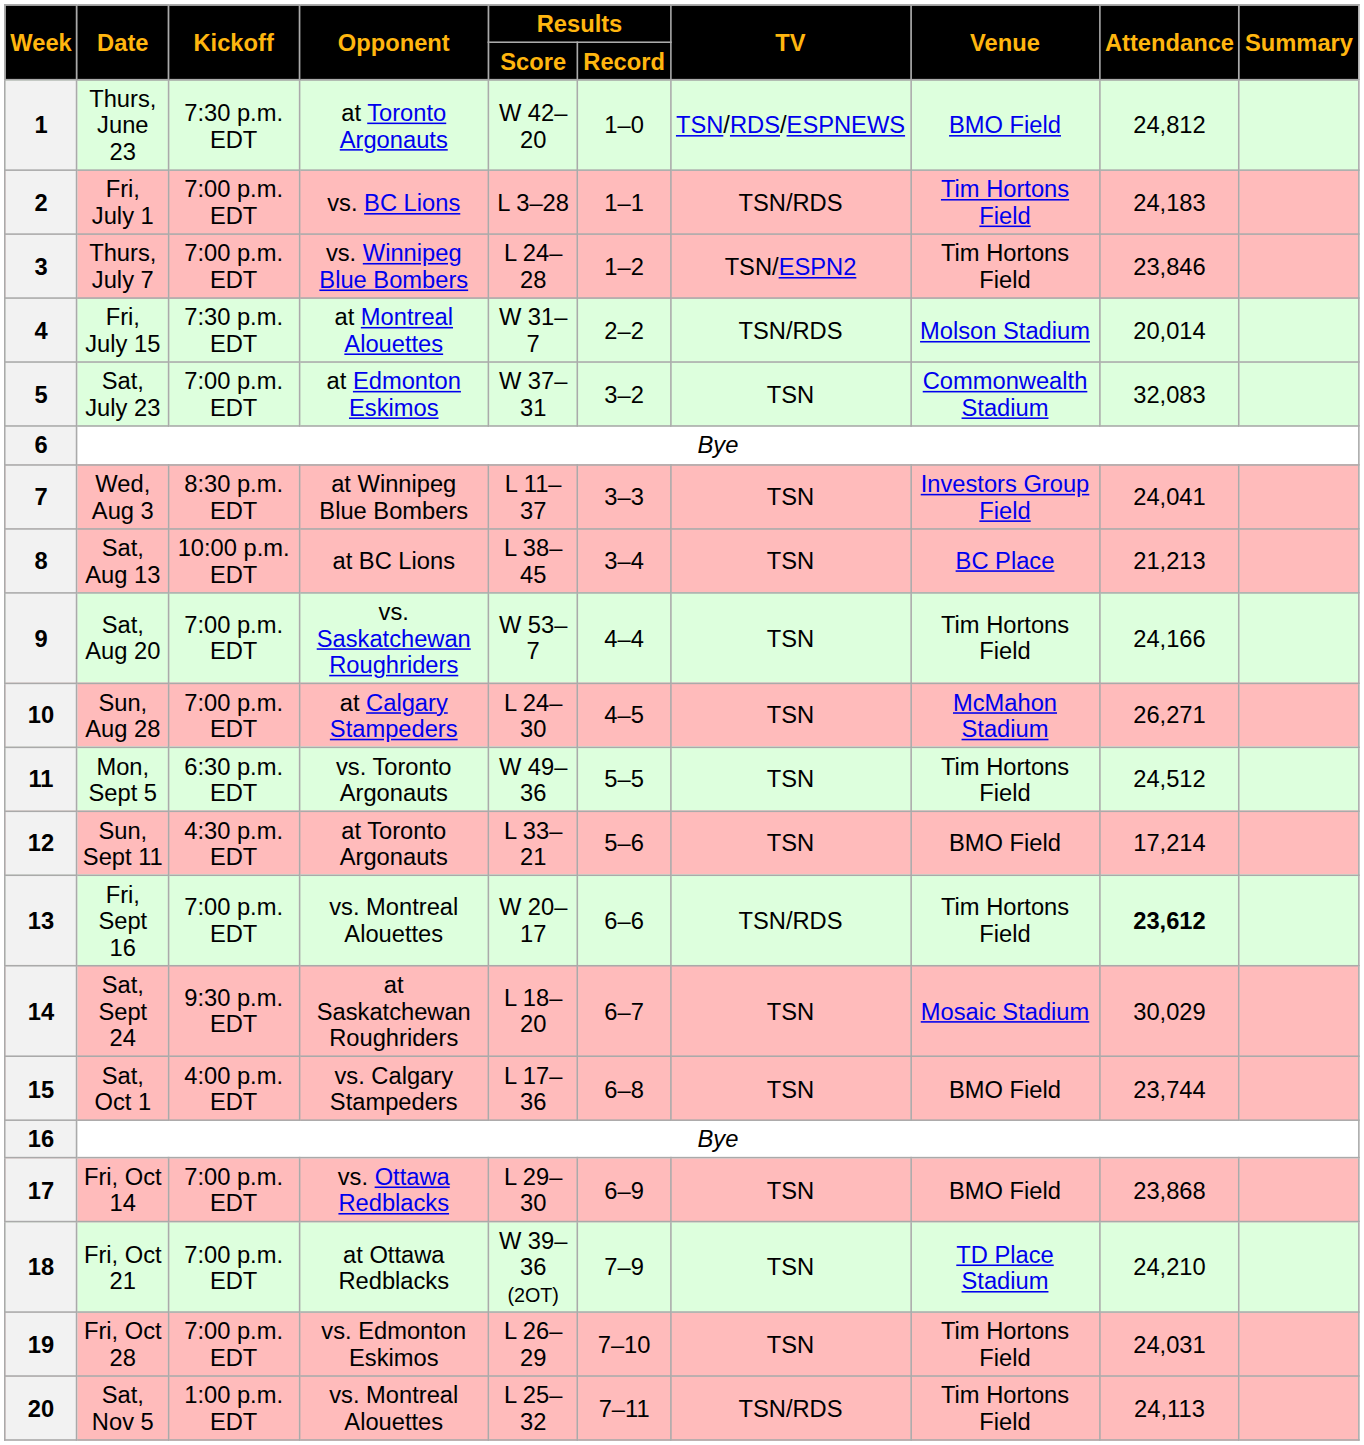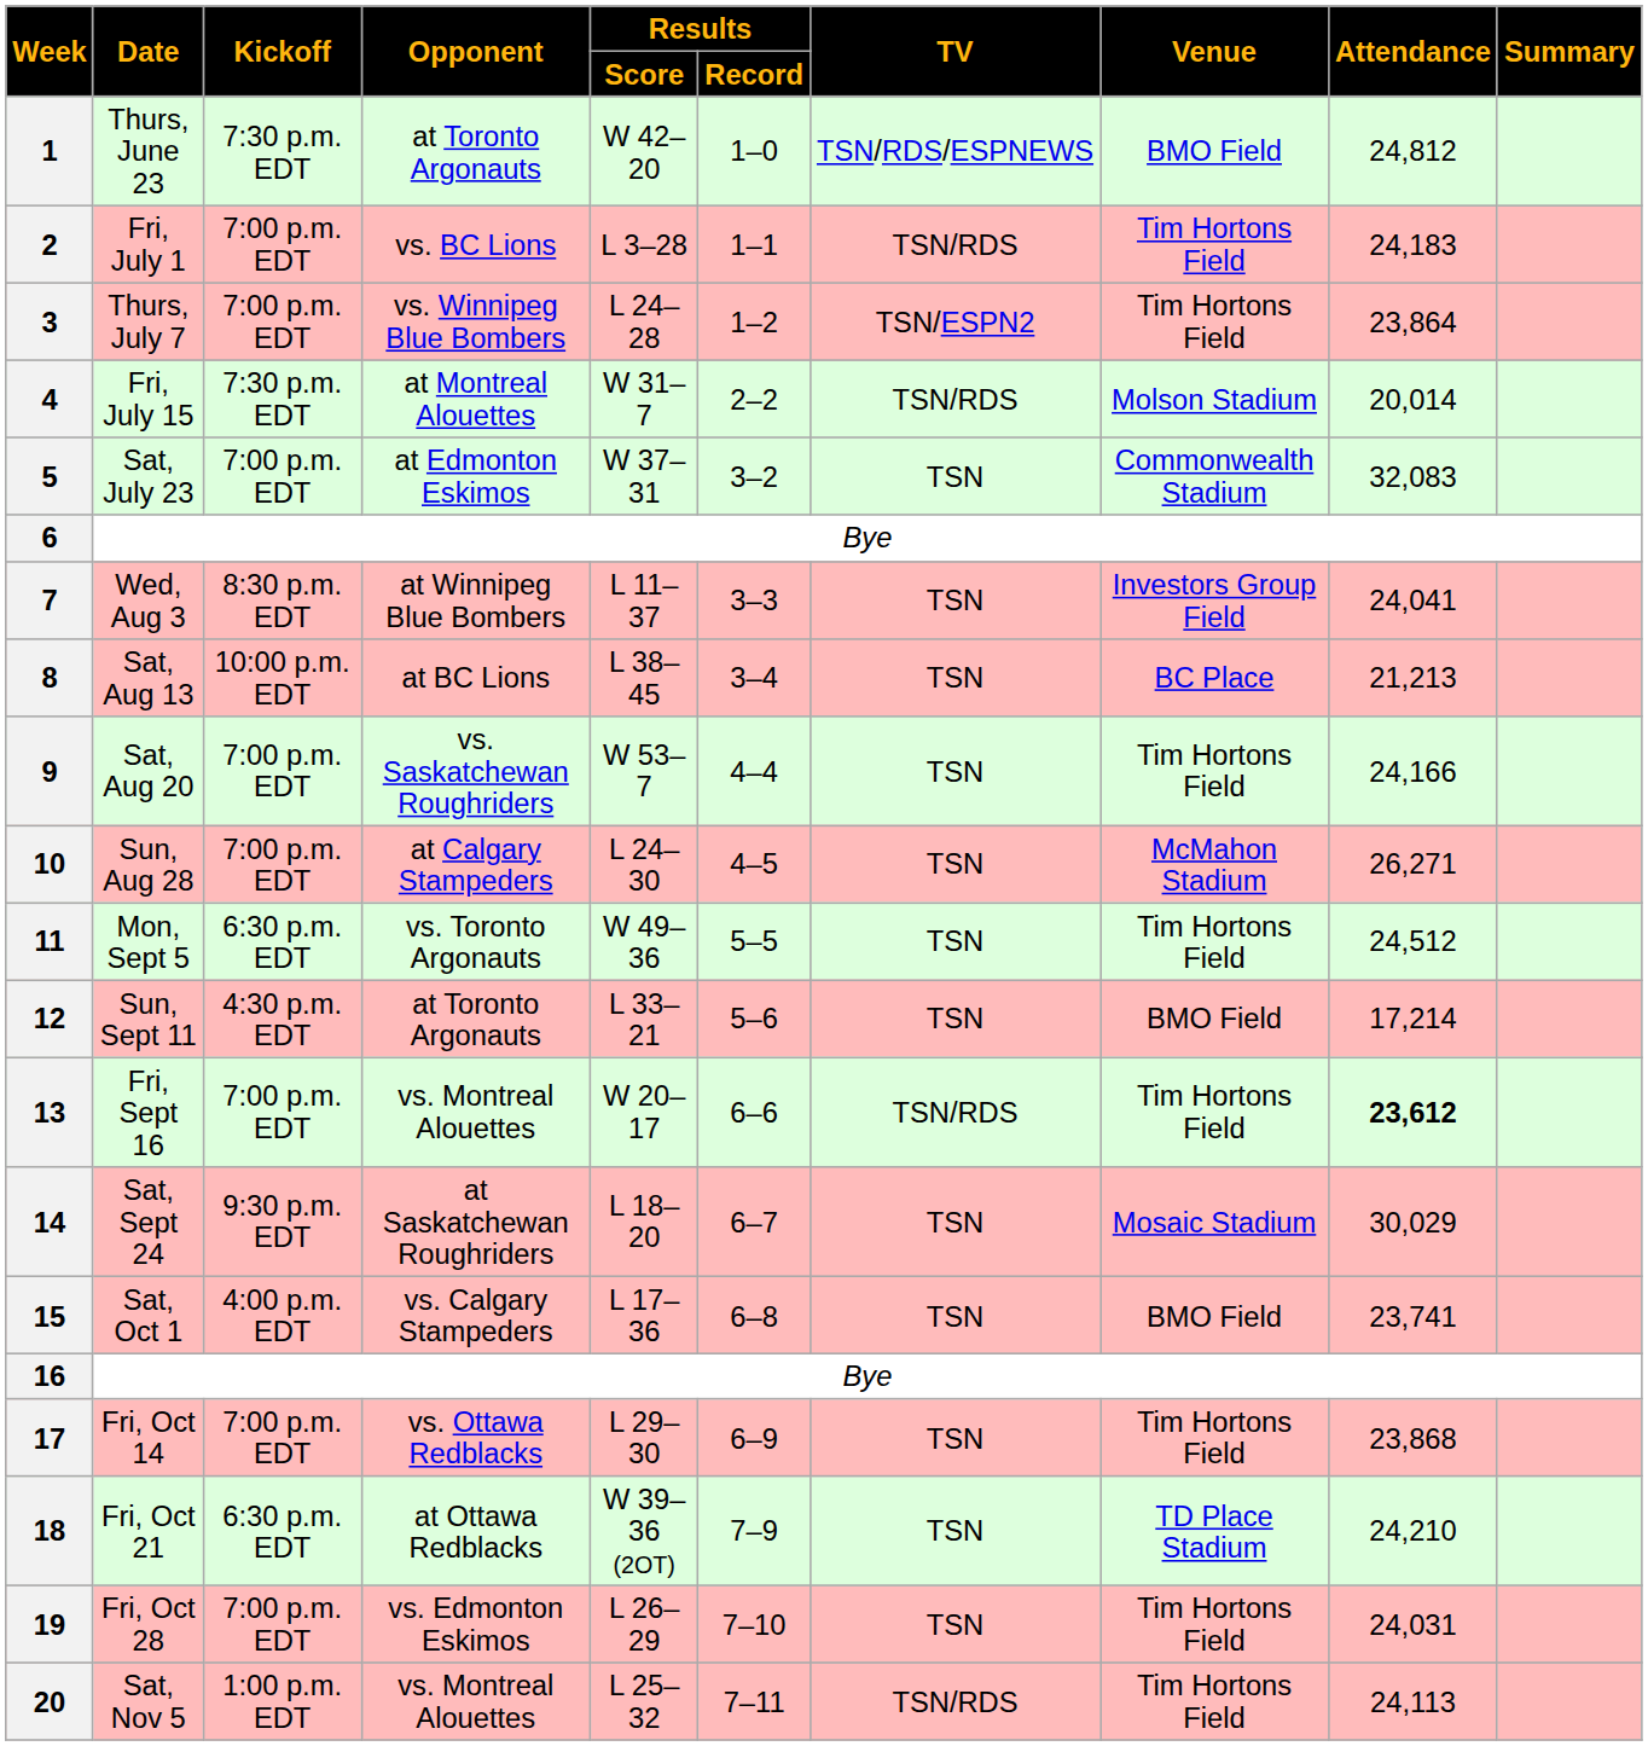 <table class="wikitable" style="font-size: 95%;">
 <tr>
 <th style="background:black;color:#FFB60F;" rowspan=2>Week</th>
 <th style="background:black;color:#FFB60F;" rowspan=2>Date</th>
 <th style="background:black;color:#FFB60F;" rowspan=2>Kickoff</th>
 <th style="background:black;color:#FFB60F;" rowspan=2>Opponent</th>
 <th style="background:black;color:#FFB60F;" colspan=2>Results</th>
 <th style="background:black;color:#FFB60F;" rowspan=2>TV</th>
 <th style="background:black;color:#FFB60F;" rowspan=2>Venue</th>
 <th style="background:black;color:#FFB60F;" rowspan=2>Attendance</th>
 <th style="background:black;color:#FFB60F;" rowspan=2>Summary</th>
 </tr>
 <tr>
 <th style="background:black;color:#FFB60F;">Score</th>
 <th style="background:black;color:#FFB60F;">Record</th>
 </tr>
 <tr align="center" bgcolor="#ddffdd">
 <th align="center">1</th>
 <td align="center">Thurs, June 23</td>
 <td align="center">7:30 p.m. EDT</td>
 <td align="center">at <a href='#'>Toronto Argonauts</a></td>
 <td align="center">W 42–20</td>
 <td align="center">1–0</td>
 <td align="center"><a href='#'>TSN</a>/<a href='#'>RDS</a>/<a href='#'>ESPNEWS</a></td>
 <td align="center"><a href='#'>BMO Field</a></td>
 <td align="center">24,812</td>
 <td align="center"></td>
 </tr>
 <tr align="center" bgcolor="#ffbbbb">
 <th align="center">2</th>
 <td align="center">Fri, July 1</td>
 <td align="center">7:00 p.m. EDT</td>
 <td align="center">vs. <a href='#'>BC Lions</a></td>
 <td align="center">L 3–28</td>
 <td align="center">1–1</td>
 <td align="center">TSN/RDS</td>
 <td align="center"><a href='#'>Tim Hortons Field</a></td>
 <td align="center">24,183</td>
 <td align="center"></td>
 </tr>
 <tr align="center" bgcolor="#ffbbbb">
 <th align="center">3</th>
 <td align="center">Thurs, July 7</td>
 <td align="center">7:00 p.m. EDT</td>
 <td align="center">vs. <a href='#'>Winnipeg Blue Bombers</a></td>
 <td align="center">L 24–28</td>
 <td align="center">1–2</td>
 <td align="center">TSN/<a href='#'>ESPN2</a></td>
 <td align="center">Tim Hortons Field</td>
-<td align="center">23,846</td>
+<td align="center">23,864</td>
 <td align="center"></td>
 </tr>
 <tr align="center" bgcolor="#ddffdd">
 <th align="center">4</th>
 <td align="center">Fri, July 15</td>
 <td align="center">7:30 p.m. EDT</td>
 <td align="center">at <a href='#'>Montreal Alouettes</a></td>
 <td align="center">W 31–7</td>
 <td align="center">2–2</td>
 <td align="center">TSN/RDS</td>
 <td align="center"><a href='#'>Molson Stadium</a></td>
 <td align="center">20,014</td>
 <td align="center"></td>
 </tr>
 <tr align="center" bgcolor="#ddffdd">
 <th align="center">5</th>
 <td align="center">Sat, July 23</td>
 <td align="center">7:00 p.m. EDT</td>
 <td align="center">at <a href='#'>Edmonton Eskimos</a></td>
 <td align="center">W 37–31</td>
 <td align="center">3–2</td>
 <td align="center">TSN</td>
 <td align="center"><a href='#'>Commonwealth Stadium</a></td>
 <td align="center">32,083</td>
 <td align="center"></td>
 </tr>
 <tr align="center" bgcolor="#ffffff">
 <th align="center">6</th>
 <td colspan=9 align="center" valign="middle"><em>Bye</em></td>
 </tr>
 <tr align="center" bgcolor="#ffbbbb">
 <th align="center">7</th>
 <td align="center">Wed, Aug 3</td>
 <td align="center">8:30 p.m. EDT</td>
 <td align="center">at Winnipeg Blue Bombers</td>
 <td align="center">L 11–37</td>
 <td align="center">3–3</td>
 <td align="center">TSN</td>
 <td align="center"><a href='#'>Investors Group Field</a></td>
 <td align="center">24,041</td>
 <td align="center"></td>
 </tr>
 <tr align="center" bgcolor="#ffbbbb">
 <th align="center">8</th>
 <td align="center">Sat, Aug 13</td>
 <td align="center">10:00 p.m. EDT</td>
 <td align="center">at BC Lions</td>
 <td align="center">L 38–45</td>
 <td align="center">3–4</td>
 <td align="center">TSN</td>
 <td align="center"><a href='#'>BC Place</a></td>
 <td align="center">21,213</td>
 <td align="center"></td>
 </tr>
 <tr align="center" bgcolor="#ddffdd">
 <th align="center">9</th>
 <td align="center">Sat, Aug 20</td>
 <td align="center">7:00 p.m. EDT</td>
 <td align="center">vs. <a href='#'>Saskatchewan Roughriders</a></td>
 <td align="center">W 53–7</td>
 <td align="center">4–4</td>
 <td align="center">TSN</td>
 <td align="center">Tim Hortons Field</td>
 <td align="center">24,166</td>
 <td align="center"></td>
 </tr>
 <tr align="center" bgcolor="#ffbbbb">
 <th align="center">10</th>
 <td align="center">Sun, Aug 28</td>
 <td align="center">7:00 p.m. EDT</td>
 <td align="center">at <a href='#'>Calgary Stampeders</a></td>
 <td align="center">L 24–30</td>
 <td align="center">4–5</td>
 <td align="center">TSN</td>
 <td align="center"><a href='#'>McMahon Stadium</a></td>
 <td align="center">26,271</td>
 <td align="center"></td>
 </tr>
 <tr align="center" bgcolor="#ddffdd">
 <th align="center">11</th>
 <td align="center">Mon, Sept 5</td>
 <td align="center">6:30 p.m. EDT</td>
 <td align="center">vs. Toronto Argonauts</td>
 <td align="center">W 49–36</td>
 <td align="center">5–5</td>
 <td align="center">TSN</td>
 <td align="center">Tim Hortons Field</td>
 <td align="center">24,512</td>
 <td align="center"></td>
 </tr>
 <tr align="center" bgcolor="#ffbbbb">
 <th align="center">12</th>
 <td align="center">Sun, Sept 11</td>
 <td align="center">4:30 p.m. EDT</td>
 <td align="center">at Toronto Argonauts</td>
 <td align="center">L 33–21</td>
 <td align="center">5–6</td>
 <td align="center">TSN</td>
 <td align="center">BMO Field</td>
 <td align="center">17,214</td>
 <td align="center"></td>
 </tr>
 <tr align="center" bgcolor="#ddffdd">
 <th align="center">13</th>
 <td align="center">Fri, Sept 16</td>
 <td align="center">7:00 p.m. EDT</td>
 <td align="center">vs. Montreal Alouettes</td>
 <td align="center">W 20–17</td>
 <td align="center">6–6</td>
 <td align="center">TSN/RDS</td>
 <td align="center">Tim Hortons Field</td>
 <td align="center"><strong>23,612</strong></td>
 <td align="center"></td>
 </tr>
 <tr align="center" bgcolor="#ffbbbb">
 <th align="center">14</th>
 <td align="center">Sat, Sept 24</td>
 <td align="center">9:30 p.m. EDT</td>
 <td align="center">at Saskatchewan Roughriders</td>
 <td align="center">L 18–20</td>
 <td align="center">6–7</td>
 <td align="center">TSN</td>
 <td align="center"><a href='#'>Mosaic Stadium</a></td>
 <td align="center">30,029</td>
 <td align="center"></td>
 </tr>
 <tr align="center" bgcolor="#ffbbbb">
 <th align="center">15</th>
 <td align="center">Sat, Oct 1</td>
 <td align="center">4:00 p.m. EDT</td>
 <td align="center">vs. Calgary Stampeders</td>
 <td align="center">L 17–36</td>
 <td align="center">6–8</td>
 <td align="center">TSN</td>
 <td align="center">BMO Field</td>
-<td align="center">23,744</td>
+<td align="center">23,741</td>
 <td align="center"></td>
 </tr>
 <tr align="center" bgcolor="#ffffff">
 <th align="center">16</th>
 <td colspan=9 align="center" valign="middle"><em>Bye</em></td>
 </tr>
 <tr align="center" bgcolor="#ffbbbb">
 <th align="center">17</th>
 <td align="center">Fri, Oct 14</td>
 <td align="center">7:00 p.m. EDT</td>
 <td align="center">vs. <a href='#'>Ottawa Redblacks</a></td>
 <td align="center">L 29–30</td>
 <td align="center">6–9</td>
 <td align="center">TSN</td>
-<td align="center">BMO Field</td>
+<td align="center">Tim Hortons Field</td>
 <td align="center">23,868</td>
 <td align="center"></td>
 </tr>
 <tr align="center" bgcolor="#ddffdd">
 <th align="center">18</th>
 <td align="center">Fri, Oct 21</td>
-<td align="center">7:00 p.m. EDT</td>
+<td align="center">6:30 p.m. EDT</td>
 <td align="center">at Ottawa Redblacks</td>
 <td align="center">W 39–36 <small>(2OT)</small></td>
 <td align="center">7–9</td>
 <td align="center">TSN</td>
 <td align="center"><a href='#'>TD Place Stadium</a></td>
 <td align="center">24,210</td>
 <td align="center"></td>
 </tr>
 <tr align="center" bgcolor="#ffbbbb">
 <th align="center">19</th>
 <td align="center">Fri, Oct 28</td>
 <td align="center">7:00 p.m. EDT</td>
 <td align="center">vs. Edmonton Eskimos</td>
 <td align="center">L 26–29</td>
 <td align="center">7–10</td>
 <td align="center">TSN</td>
 <td align="center">Tim Hortons Field</td>
 <td align="center">24,031</td>
 <td align="center"></td>
 </tr>
 <tr align="center" bgcolor="#ffbbbb">
 <th align="center">20</th>
 <td align="center">Sat, Nov 5</td>
 <td align="center">1:00 p.m. EDT</td>
 <td align="center">vs. Montreal Alouettes</td>
 <td align="center">L 25–32</td>
 <td align="center">7–11</td>
 <td align="center">TSN/RDS</td>
 <td align="center">Tim Hortons Field</td>
 <td align="center">24,113</td>
 <td align="center"></td>
 </tr>
 </table>
